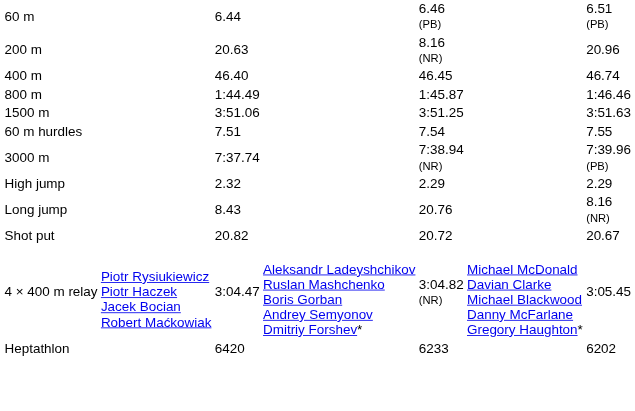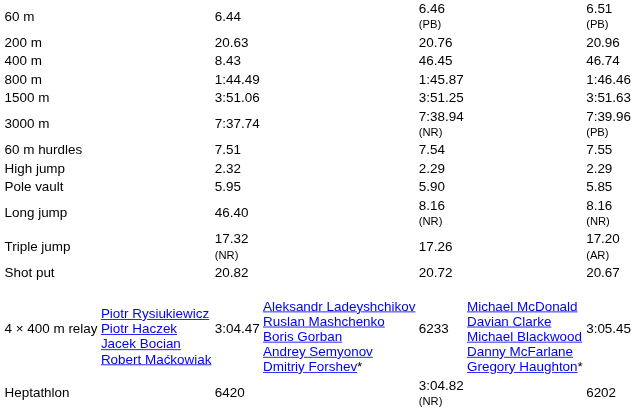 <table>
 <tr>
 <td>60 m<br></td>
 <td></td>
 <td>6.44</td>
 <td></td>
 <td>6.46<br><small>(PB)</small></td>
 <td></td>
 <td>6.51<br><small>(PB)</small></td>
 </tr>
 <tr>
 <td>200 m<br></td>
 <td></td>
 <td>20.63</td>
 <td></td>
-<td>8.16<br><small>(NR)</small></td>
+<td>20.76</td>
 <td></td>
 <td>20.96</td>
 </tr>
 <tr>
 <td>400 m<br></td>
 <td></td>
-<td>46.40</td>
+<td>8.43</td>
 <td></td>
 <td>46.45</td>
 <td></td>
 <td>46.74</td>
 </tr>
 <tr>
 <td>800 m<br></td>
 <td></td>
 <td>1:44.49</td>
 <td></td>
 <td>1:45.87</td>
 <td></td>
 <td>1:46.46</td>
 </tr>
 <tr>
 <td>1500 m<br></td>
 <td></td>
 <td>3:51.06</td>
 <td></td>
 <td>3:51.25</td>
 <td></td>
 <td>3:51.63</td>
 </tr>
 <tr>
+<td>3000 m<br></td>
+<td></td>
+<td>7:37.74</td>
+<td></td>
+<td>7:38.94<br><small>(NR)</small></td>
+<td></td>
+<td>7:39.96<br><small>(PB)</small></td>
+</tr>
+<tr>
 <td>60 m hurdles<br></td>
 <td></td>
 <td>7.51</td>
 <td></td>
 <td>7.54</td>
 <td></td>
 <td>7.55</td>
-</tr>
-<tr>
-<td>3000 m<br></td>
-<td></td>
-<td>7:37.74</td>
-<td></td>
-<td>7:38.94<br><small>(NR)</small></td>
-<td></td>
-<td>7:39.96<br><small>(PB)</small></td>
 </tr>
 <tr>
 <td>High jump<br></td>
 <td></td>
 <td>2.32</td>
 <td></td>
 <td>2.29</td>
 <td></td>
 <td>2.29</td>
 </tr>
 <tr>
+<td>Pole vault<br></td>
+<td></td>
+<td>5.95</td>
+<td></td>
+<td>5.90</td>
+<td></td>
+<td>5.85</td>
+</tr>
+<tr>
 <td>Long jump<br></td>
 <td></td>
-<td>8.43</td>
-<td></td>
-<td>20.76</td>
+<td>46.40</td>
 <td></td>
 <td>8.16<br><small>(NR)</small></td>
+<td></td>
+<td>8.16<br><small>(NR)</small></td>
+</tr>
+<tr>
+<td>Triple jump<br></td>
+<td></td>
+<td>17.32<br><small>(NR)</small></td>
+<td></td>
+<td>17.26</td>
+<td></td>
+<td>17.20<br><small>(AR)</small></td>
 </tr>
 <tr>
 <td>Shot put<br></td>
 <td></td>
 <td>20.82</td>
 <td></td>
 <td>20.72</td>
 <td></td>
 <td>20.67</td>
 </tr>
 <tr>
 <td>4 × 400 m relay<br></td>
 <td><br><a href='#'>Piotr Rysiukiewicz</a><br><a href='#'>Piotr Haczek</a><br><a href='#'>Jacek Bocian</a><br><a href='#'>Robert Maćkowiak</a></td>
 <td>3:04.47</td>
 <td><br><a href='#'>Aleksandr Ladeyshchikov</a><br><a href='#'>Ruslan Mashchenko</a><br><a href='#'>Boris Gorban</a><br><a href='#'>Andrey Semyonov</a><br><a href='#'>Dmitriy Forshev</a>*</td>
-<td>3:04.82<br><small>(NR)</small></td>
+<td>6233</td>
 <td><br><a href='#'>Michael McDonald</a><br><a href='#'>Davian Clarke</a><br><a href='#'>Michael Blackwood</a><br><a href='#'>Danny McFarlane</a><br><a href='#'>Gregory Haughton</a>*</td>
 <td>3:05.45</td>
 </tr>
 <tr>
 <td>Heptathlon<br></td>
 <td></td>
 <td>6420</td>
 <td></td>
-<td>6233</td>
+<td>3:04.82<br><small>(NR)</small></td>
 <td></td>
 <td>6202</td>
 </tr>
 </table>
